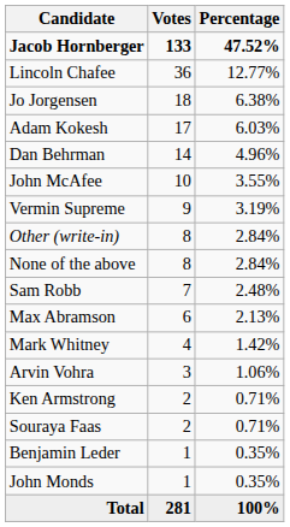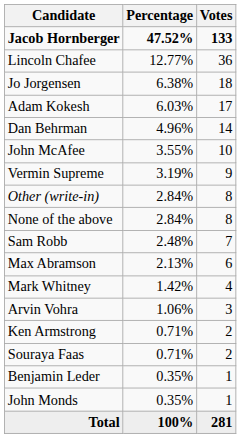 <table class="wikitable" style="text-align:right;">
 <tr>
 <th>Candidate</th>
+<th>Percentage</th>
 <th>Votes</th>
-<th>Percentage</th>
 </tr>
 <tr>
 <td style="text-align:left;" ><strong>Jacob Hornberger</strong></td>
+<td><strong>47.52%</strong></td>
 <td><strong>133</strong></td>
-<td><strong>47.52%</strong></td>
 </tr>
 <tr>
 <td style="text-align:left;">Lincoln Chafee</td>
+<td>12.77%</td>
 <td>36</td>
-<td>12.77%</td>
 </tr>
 <tr>
 <td style="text-align:left;">Jo Jorgensen</td>
+<td>6.38%</td>
 <td>18</td>
-<td>6.38%</td>
 </tr>
 <tr>
 <td style="text-align:left;">Adam Kokesh</td>
+<td>6.03%</td>
 <td>17</td>
-<td>6.03%</td>
 </tr>
 <tr>
 <td style="text-align:left;">Dan Behrman</td>
+<td>4.96%</td>
 <td>14</td>
-<td>4.96%</td>
 </tr>
 <tr>
 <td style="text-align:left;">John McAfee</td>
+<td>3.55%</td>
 <td>10</td>
-<td>3.55%</td>
 </tr>
 <tr>
 <td style="text-align:left;">Vermin Supreme</td>
+<td>3.19%</td>
 <td>9</td>
-<td>3.19%</td>
 </tr>
 <tr>
 <td style="text-align:left;"><em>Other (write-in)</em></td>
+<td>2.84%</td>
 <td>8</td>
-<td>2.84%</td>
 </tr>
 <tr>
 <td style="text-align:left;">None of the above</td>
+<td>2.84%</td>
 <td>8</td>
-<td>2.84%</td>
 </tr>
 <tr>
 <td style="text-align:left;">Sam Robb</td>
+<td>2.48%</td>
 <td>7</td>
-<td>2.48%</td>
 </tr>
 <tr>
 <td style="text-align:left;">Max Abramson</td>
+<td>2.13%</td>
 <td>6</td>
-<td>2.13%</td>
 </tr>
 <tr>
 <td style="text-align:left;">Mark Whitney</td>
+<td>1.42%</td>
 <td>4</td>
-<td>1.42%</td>
 </tr>
 <tr>
 <td style="text-align:left;">Arvin Vohra</td>
+<td>1.06%</td>
 <td>3</td>
-<td>1.06%</td>
 </tr>
 <tr>
 <td style="text-align:left;">Ken Armstrong</td>
+<td>0.71%</td>
 <td>2</td>
-<td>0.71%</td>
 </tr>
 <tr>
 <td style="text-align:left;">Souraya Faas</td>
+<td>0.71%</td>
 <td>2</td>
-<td>0.71%</td>
 </tr>
 <tr>
 <td style="text-align:left;">Benjamin Leder</td>
+<td>0.35%</td>
 <td>1</td>
-<td>0.35%</td>
 </tr>
 <tr>
 <td style="text-align:left;">John Monds</td>
+<td>0.35%</td>
 <td>1</td>
-<td>0.35%</td>
 </tr>
 <tr style="background:#eee;">
 <td style="margin-right:0.50px"><strong>Total</strong></td>
+<td style="margin-right:0.50px"><strong>100%</strong></td>
 <td style="margin-right:0.50px"><strong>281</strong></td>
-<td style="margin-right:0.50px"><strong>100%</strong></td>
 </tr>
 </table>
